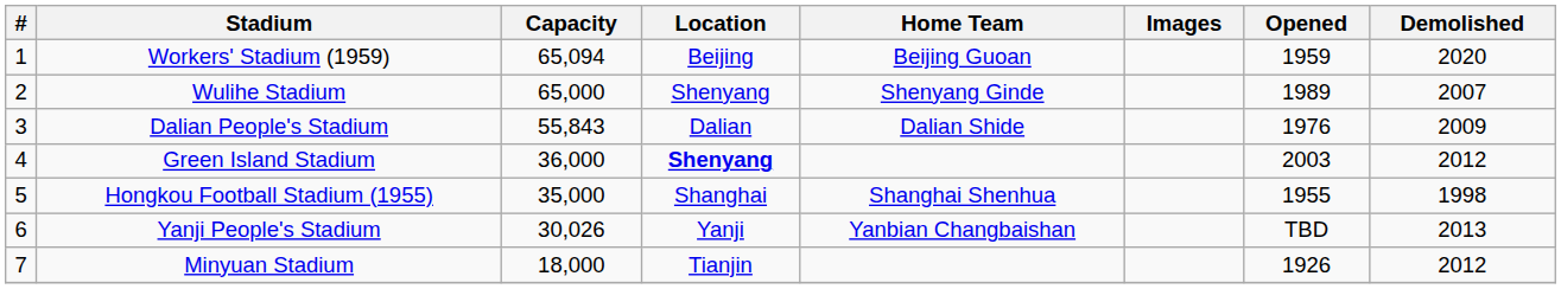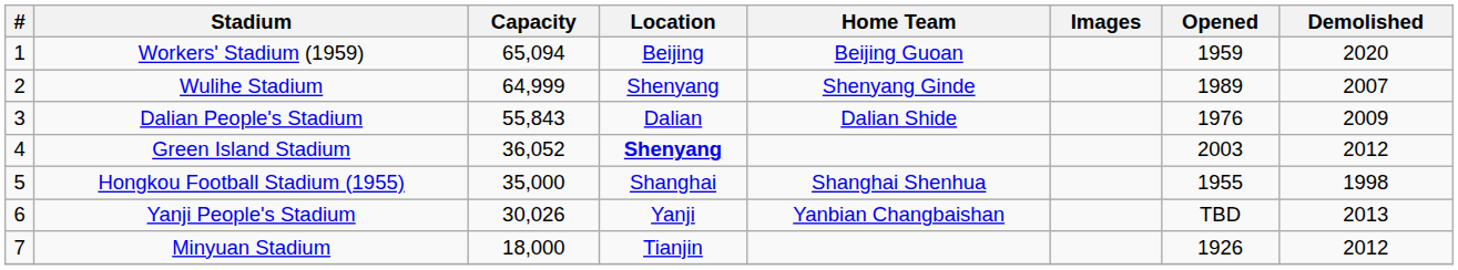 <table class="wikitable sortable" style="width:76%; text-align:center; background:#f9f9f9; font-size:85%;">
 <tr>
 <th>#</th>
 <th>Stadium</th>
 <th>Capacity</th>
 <th>Location</th>
 <th>Home Team</th>
 <th>Images</th>
 <th>Opened</th>
 <th>Demolished</th>
 </tr>
 <tr>
 <td>1</td>
 <td><a href='#'>Workers' Stadium</a> (1959)</td>
 <td>65,094</td>
 <td><a href='#'>Beijing</a></td>
 <td><a href='#'>Beijing Guoan</a></td>
 <td></td>
 <td>1959</td>
 <td>2020</td>
 </tr>
 <tr>
 <td>2</td>
 <td><a href='#'>Wulihe Stadium</a></td>
-<td>65,000</td>
+<td>64,999</td>
 <td><a href='#'>Shenyang</a></td>
 <td><a href='#'>Shenyang Ginde</a></td>
 <td></td>
 <td>1989</td>
 <td>2007</td>
 </tr>
 <tr>
 <td>3</td>
 <td><a href='#'>Dalian People's Stadium</a></td>
 <td>55,843</td>
 <td><a href='#'>Dalian</a></td>
 <td><a href='#'>Dalian Shide</a></td>
 <td></td>
 <td>1976</td>
 <td>2009</td>
 </tr>
 <tr>
 <td>4</td>
 <td><a href='#'>Green Island Stadium</a></td>
-<td>36,000</td>
+<td>36,052</td>
 <td><strong><a href='#'>Shenyang</a></strong></td>
 <td></td>
 <td></td>
 <td>2003</td>
 <td>2012</td>
 </tr>
 <tr>
 <td>5</td>
 <td><a href='#'>Hongkou Football Stadium (1955)</a></td>
 <td>35,000</td>
 <td><a href='#'>Shanghai</a></td>
 <td><a href='#'>Shanghai Shenhua</a></td>
 <td></td>
 <td>1955</td>
 <td>1998</td>
 </tr>
 <tr>
 <td>6</td>
 <td><a href='#'>Yanji People's Stadium</a></td>
 <td>30,026</td>
 <td><a href='#'>Yanji</a></td>
 <td><a href='#'>Yanbian Changbaishan</a></td>
 <td></td>
 <td>TBD</td>
 <td>2013</td>
 </tr>
 <tr>
 <td>7</td>
 <td><a href='#'>Minyuan Stadium</a></td>
 <td>18,000</td>
 <td><a href='#'>Tianjin</a></td>
 <td></td>
 <td></td>
 <td>1926</td>
 <td>2012</td>
 </tr>
 <tr>
 </tr>
 </table>
